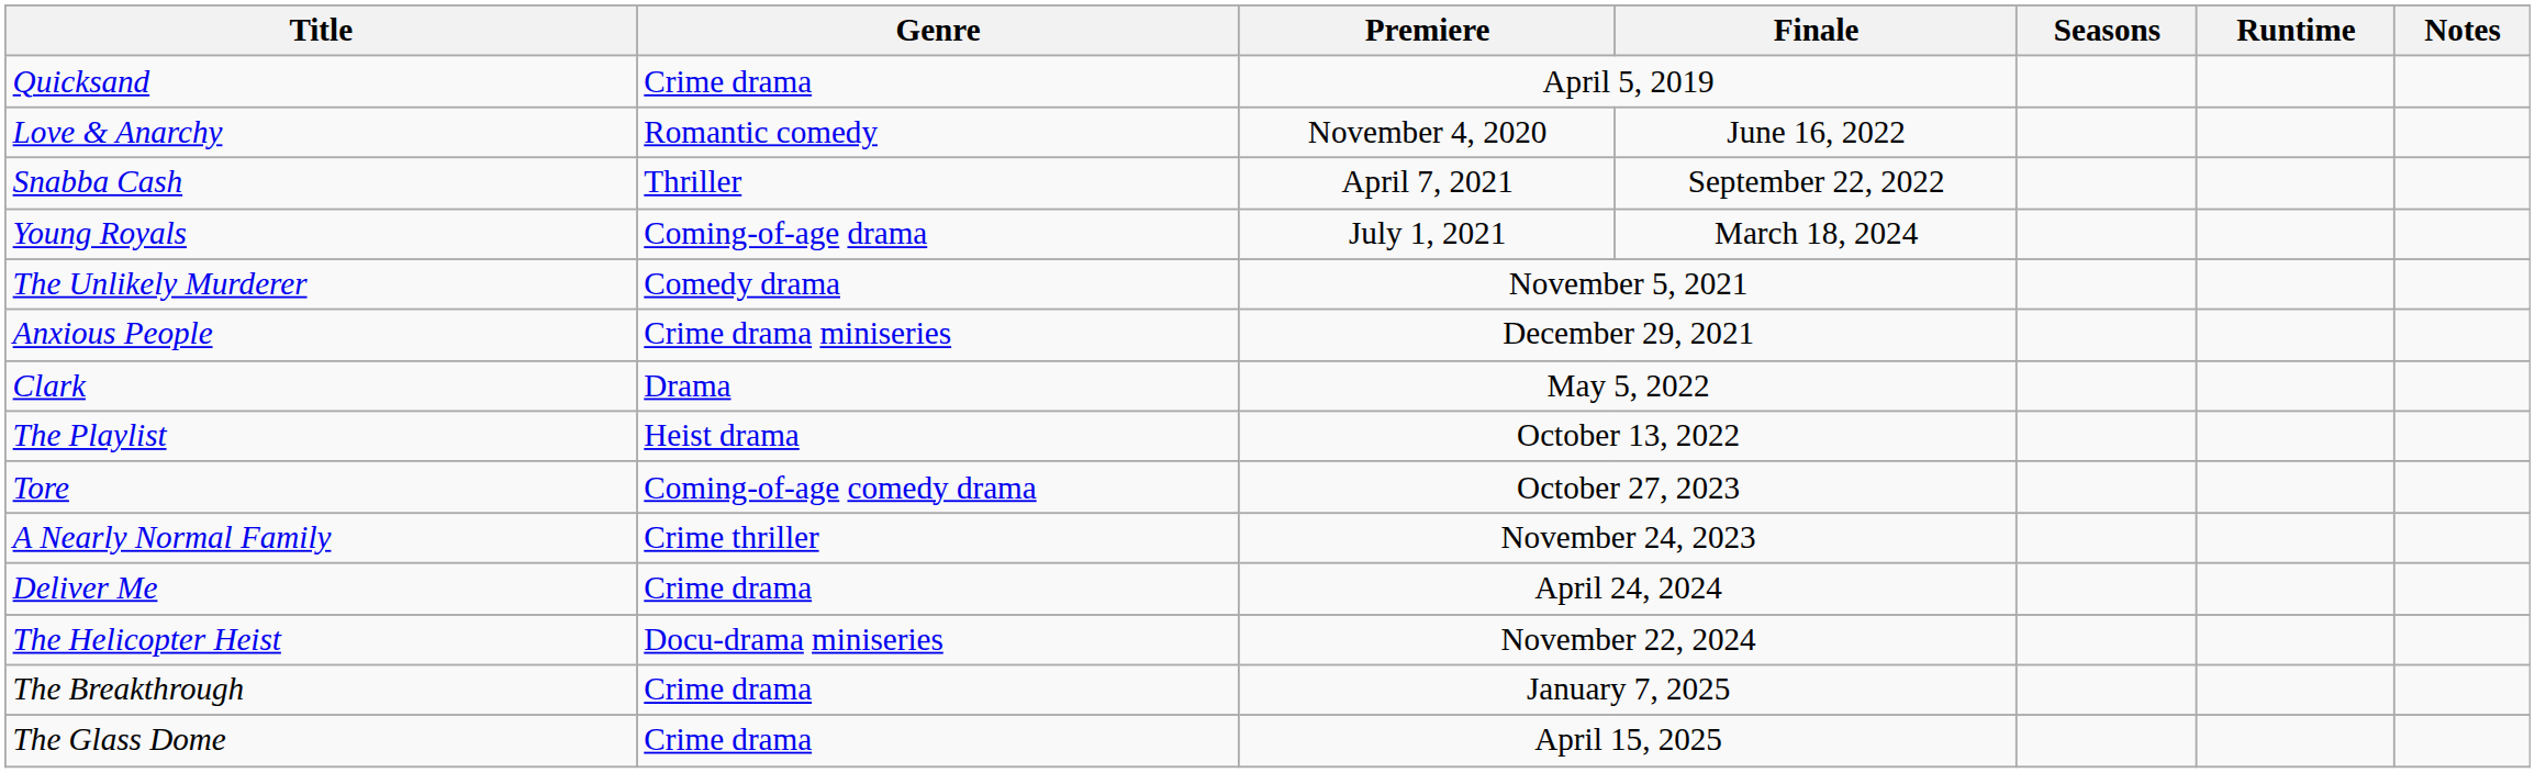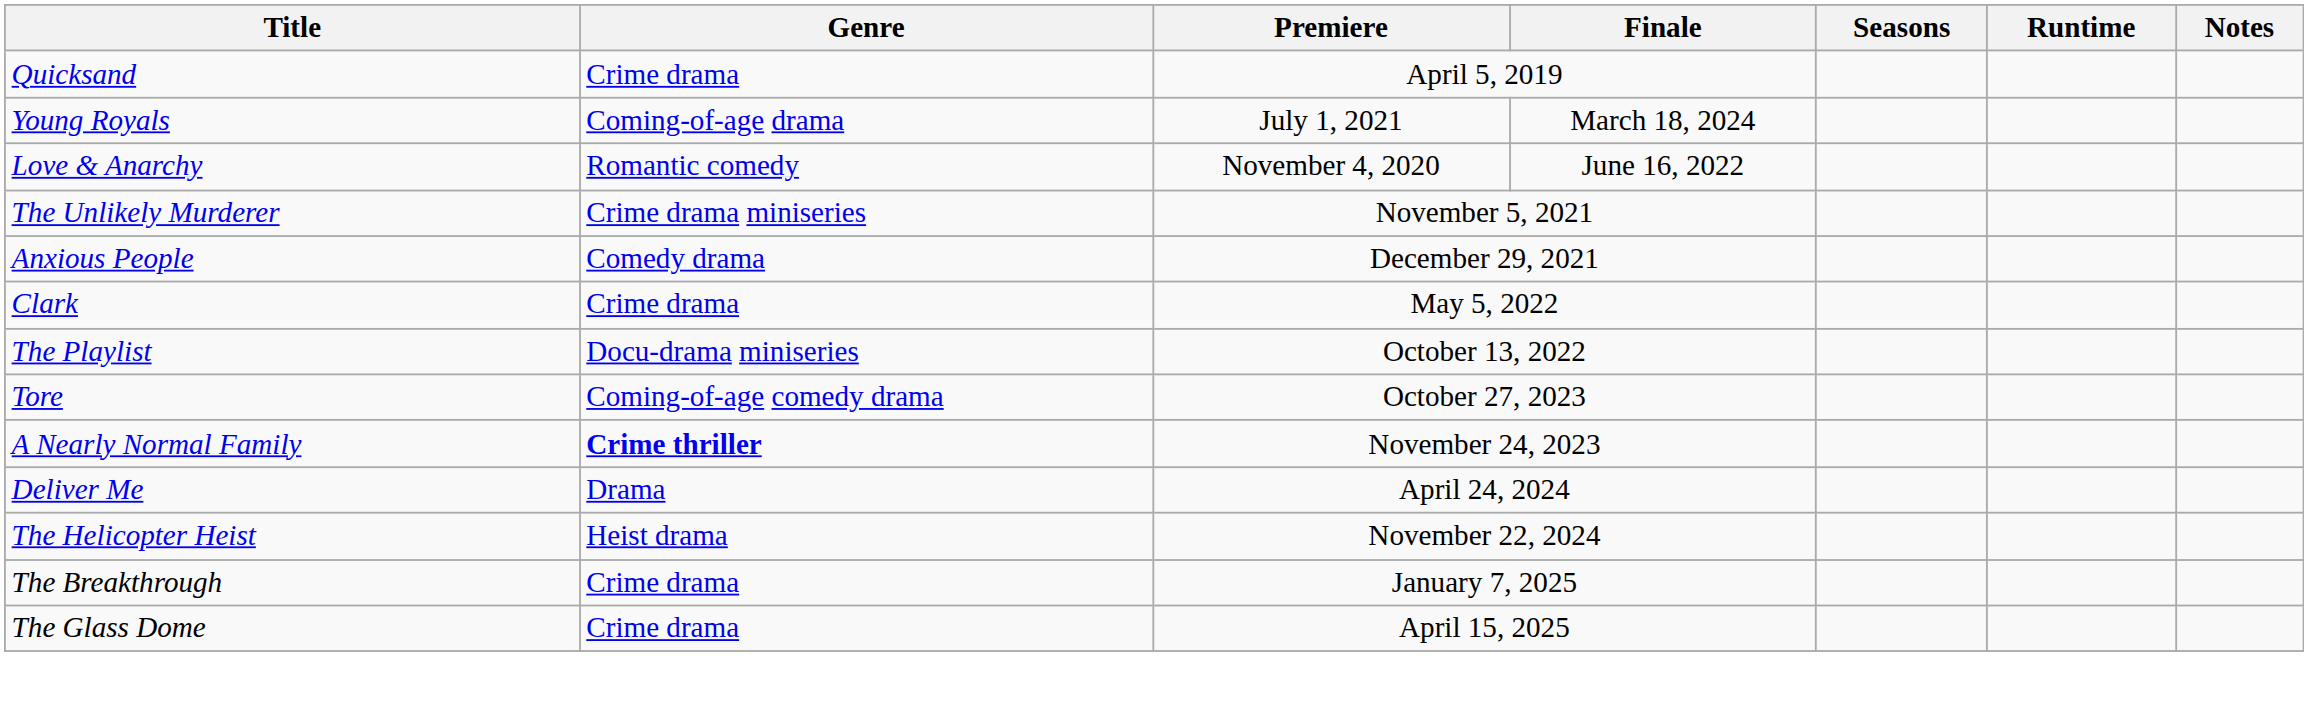 <table class="wikitable sortable" style="width:100%">
 <tr>
 <th scope="col" style="width:25%;">Title</th>
 <th>Genre</th>
 <th>Premiere</th>
 <th>Finale</th>
 <th>Seasons</th>
 <th>Runtime</th>
 <th>Notes</th>
 </tr>
 <tr>
 <td><em><a href='#'>Quicksand</a></em></td>
 <td><a href='#'>Crime drama</a></td>
 <td colspan="2" style="text-align:center">April 5, 2019</td>
 <td></td>
 <td></td>
 <td></td>
 </tr>
 <tr>
+<td><em><a href='#'>Young Royals</a></em></td>
+<td><a href='#'>Coming-of-age</a> <a href='#'>drama</a></td>
+<td style="text-align:center">July 1, 2021</td>
+<td style="text-align:center">March 18, 2024</td>
+<td></td>
+<td></td>
+<td></td>
+</tr>
+<tr>
 <td><em><a href='#'>Love & Anarchy</a></em></td>
 <td><a href='#'>Romantic comedy</a></td>
 <td style="text-align:center">November 4, 2020</td>
 <td style="text-align:center">June 16, 2022</td>
 <td></td>
 <td></td>
 <td></td>
 </tr>
 <tr>
-<td><em><a href='#'>Snabba Cash</a></em></td>
-<td><a href='#'>Thriller</a></td>
-<td style="text-align:center">April 7, 2021</td>
-<td style="text-align:center">September 22, 2022</td>
-<td></td>
-<td></td>
-<td></td>
-</tr>
-<tr>
-<td><em><a href='#'>Young Royals</a></em></td>
-<td><a href='#'>Coming-of-age</a> <a href='#'>drama</a></td>
-<td style="text-align:center">July 1, 2021</td>
-<td style="text-align:center">March 18, 2024</td>
-<td></td>
-<td></td>
-<td></td>
-</tr>
-<tr>
 <td><em><a href='#'>The Unlikely Murderer</a></em></td>
-<td><a href='#'>Comedy drama</a></td>
+<td><a href='#'>Crime drama</a> <a href='#'>miniseries</a></td>
 <td colspan="2" style="text-align:center">November 5, 2021</td>
 <td></td>
 <td></td>
 <td></td>
 </tr>
 <tr>
 <td><em><a href='#'>Anxious People</a></em></td>
-<td><a href='#'>Crime drama</a> <a href='#'>miniseries</a></td>
+<td><a href='#'>Comedy drama</a></td>
 <td colspan="2" style="text-align:center">December 29, 2021</td>
 <td></td>
 <td></td>
 <td></td>
 </tr>
 <tr>
 <td><em><a href='#'>Clark</a></em></td>
-<td><a href='#'>Drama</a></td>
+<td><a href='#'>Crime drama</a></td>
 <td colspan="2" style="text-align:center">May 5, 2022</td>
 <td></td>
 <td></td>
 <td></td>
 </tr>
 <tr>
 <td><em><a href='#'>The Playlist</a></em></td>
-<td><a href='#'>Heist drama</a></td>
+<td><a href='#'>Docu-drama</a> <a href='#'>miniseries</a></td>
 <td colspan="2" style="text-align:center">October 13, 2022</td>
 <td></td>
 <td></td>
 <td></td>
 </tr>
 <tr>
 <td><em><a href='#'>Tore</a></em></td>
 <td><a href='#'>Coming-of-age</a> <a href='#'>comedy drama</a></td>
 <td colspan="2" style="text-align:center">October 27, 2023</td>
 <td></td>
 <td></td>
 <td></td>
 </tr>
 <tr>
 <td><em><a href='#'>A Nearly Normal Family</a></em></td>
-<td><a href='#'>Crime thriller</a></td>
+<td><strong><a href='#'>Crime thriller</a></strong></td>
 <td colspan="2" style="text-align:center">November 24, 2023</td>
 <td></td>
 <td></td>
 <td></td>
 </tr>
 <tr>
 <td><em><a href='#'>Deliver Me</a></em></td>
-<td><a href='#'>Crime drama</a></td>
+<td><a href='#'>Drama</a></td>
 <td colspan="2" style="text-align:center">April 24, 2024</td>
 <td></td>
 <td></td>
 <td></td>
 </tr>
 <tr>
 <td><em><a href='#'>The Helicopter Heist</a></em></td>
-<td><a href='#'>Docu-drama</a> <a href='#'>miniseries</a></td>
+<td><a href='#'>Heist drama</a></td>
 <td colspan="2" style="text-align:center">November 22, 2024</td>
 <td></td>
 <td></td>
 <td></td>
 </tr>
 <tr>
 <td><em>The Breakthrough</em></td>
 <td><a href='#'>Crime drama</a></td>
 <td colspan="2" style="text-align:center">January 7, 2025</td>
 <td></td>
 <td></td>
 <td></td>
 </tr>
 <tr>
 <td><em>The Glass Dome</em></td>
 <td><a href='#'>Crime drama</a></td>
 <td colspan="2" style="text-align:center">April 15, 2025</td>
 <td></td>
 <td></td>
 <td></td>
 </tr>
 </table>
